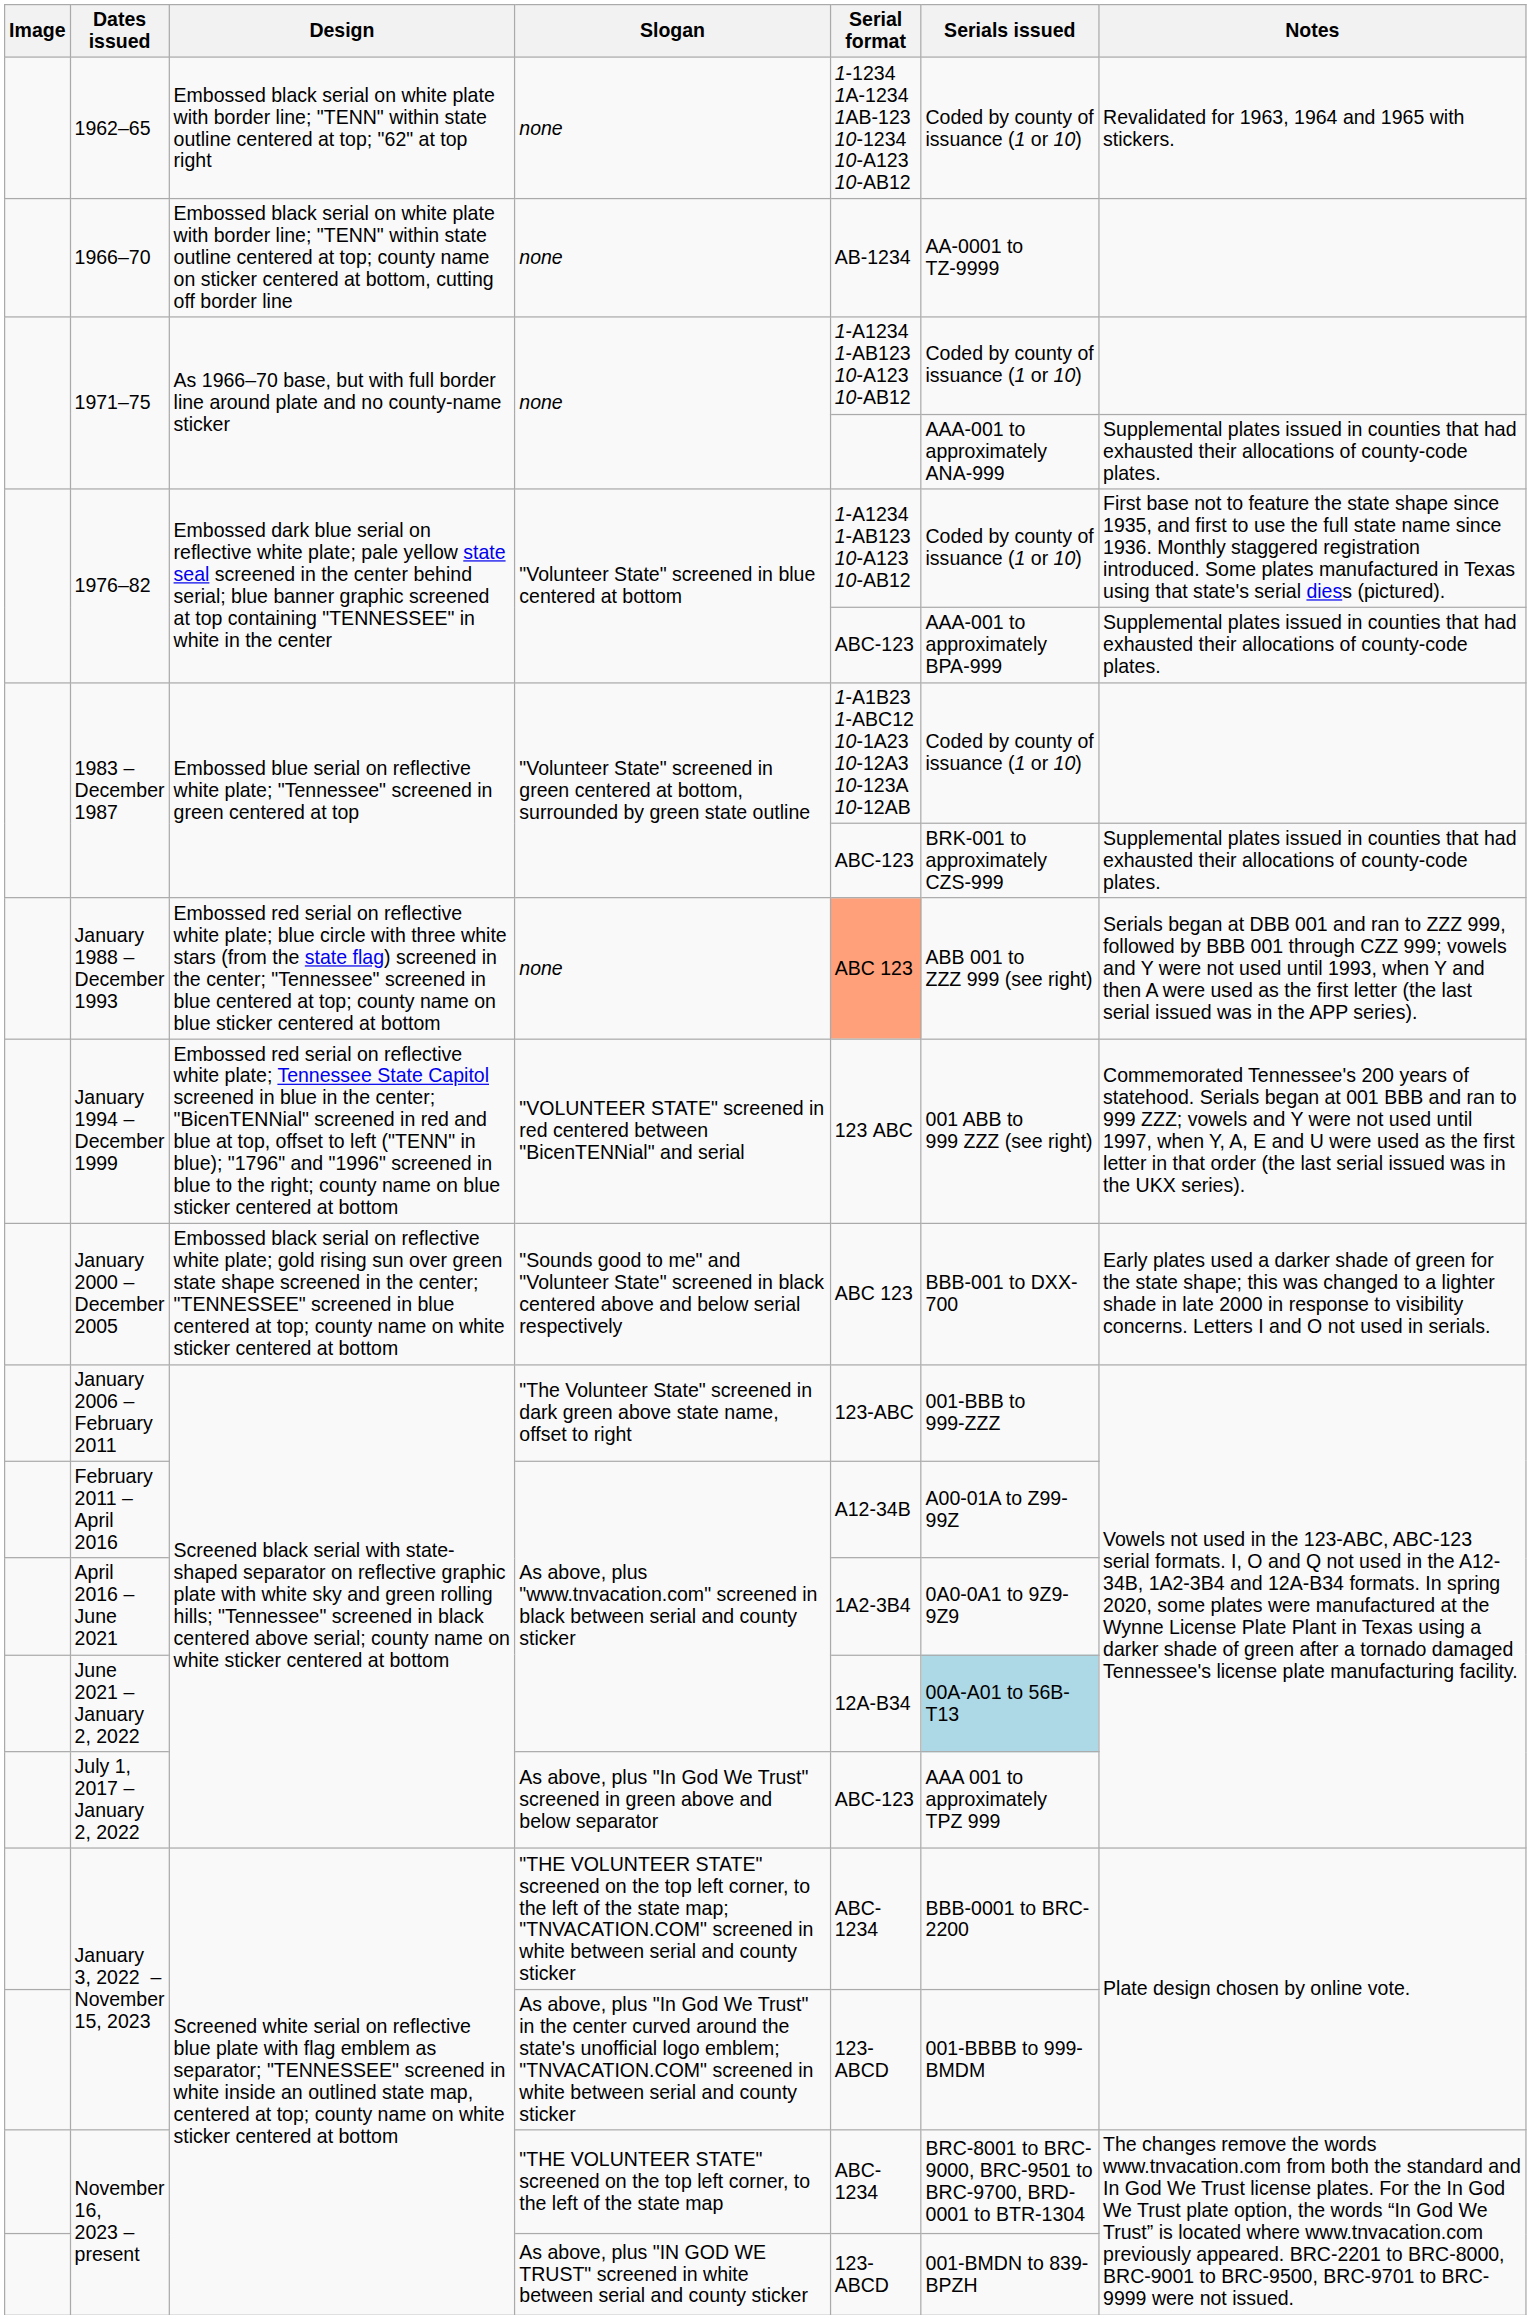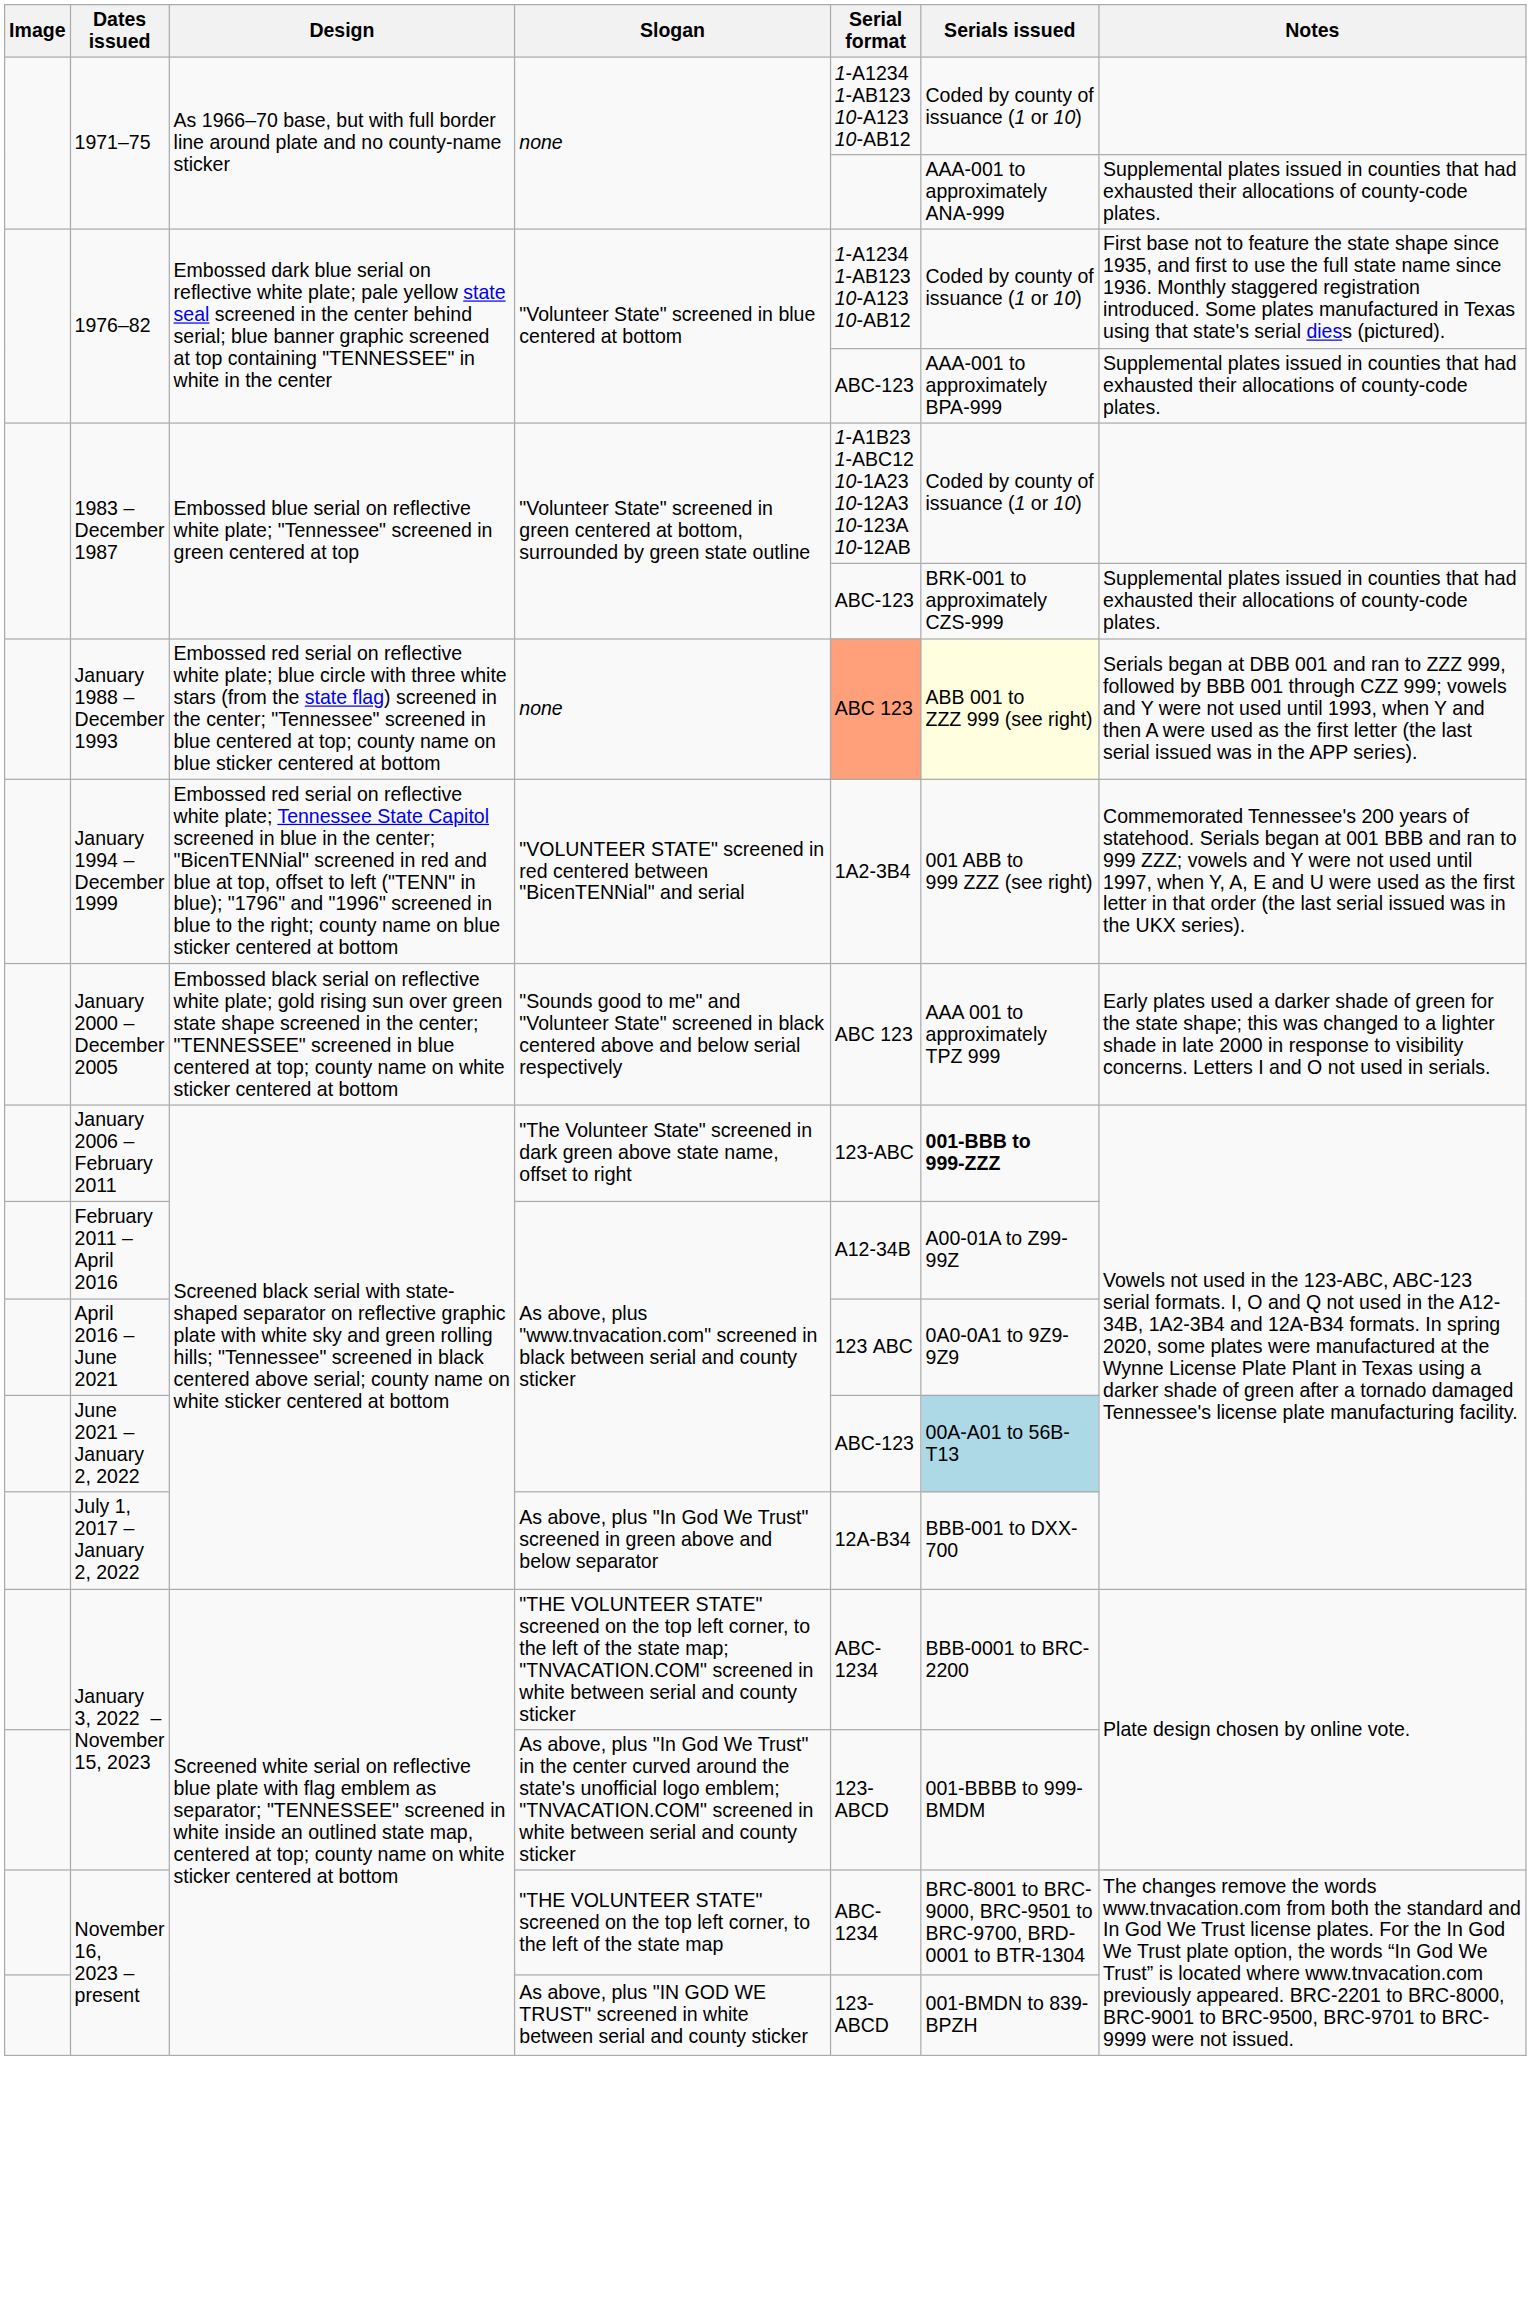 <table class="wikitable">
 <tr>
 <th>Image</th>
 <th style="width:70px;">Dates issued</th>
 <th>Design</th>
 <th>Slogan</th>
 <th>Serial format</th>
 <th>Serials issued</th>
 <th>Notes</th>
-</tr>
-<tr>
-<td></td>
-<td>1962–65</td>
-<td>Embossed black serial on white plate with border line; "TENN" within state outline centered at top; "62" at top right</td>
-<td><em>none</em></td>
-<td><em>1</em>-1234<br><em>1</em>A-1234<br><em>1</em>AB-123<br><em>10</em>-1234<br><em>10</em>-A123<br><em>10</em>-AB12</td>
-<td>Coded by county of issuance (<em>1</em> or <em>10</em>)</td>
-<td>Revalidated for 1963, 1964 and 1965 with stickers.</td>
-</tr>
-<tr>
-<td></td>
-<td>1966–70</td>
-<td>Embossed black serial on white plate with border line; "TENN" within state outline centered at top; county name on sticker centered at bottom, cutting off border line</td>
-<td><em>none</em></td>
-<td>AB-1234</td>
-<td>AA-0001 to<br>TZ-9999</td>
-<td></td>
 </tr>
 <tr>
 <td rowspan="2"></td>
 <td rowspan="2">1971–75</td>
 <td rowspan="2">As 1966–70 base, but with full border line around plate and no county-name sticker</td>
 <td rowspan="2"><em>none</em></td>
 <td><em>1</em>-A1234<br><em>1</em>-AB123<br><em>10</em>-A123<br><em>10</em>-AB12</td>
 <td>Coded by county of issuance (<em>1</em> or <em>10</em>)</td>
 <td></td>
 </tr>
 <tr>
 <td></td>
 <td>AAA-001 to approximately ANA-999</td>
 <td>Supplemental plates issued in counties that had exhausted their allocations of county-code plates.</td>
 </tr>
 <tr>
 <td rowspan="2"><br></td>
 <td rowspan="2">1976–82</td>
 <td rowspan="2">Embossed dark blue serial on reflective white plate; pale yellow <a href='#'>state seal</a> screened in the center behind serial; blue banner graphic screened at top containing "TENNESSEE" in white in the center</td>
 <td rowspan="2">"Volunteer State" screened in blue centered at bottom</td>
 <td><em>1</em>-A1234<br><em>1</em>-AB123<br><em>10</em>-A123<br><em>10</em>-AB12</td>
 <td>Coded by county of issuance (<em>1</em> or <em>10</em>)</td>
 <td>First base not to feature the state shape since 1935, and first to use the full state name since 1936. Monthly staggered registration introduced. Some plates manufactured in Texas using that state's serial <a href='#'>dies</a>s (pictured).</td>
 </tr>
 <tr>
 <td>ABC-123</td>
 <td>AAA-001 to approximately BPA-999</td>
 <td>Supplemental plates issued in counties that had exhausted their allocations of county-code plates.</td>
 </tr>
 <tr>
 <td rowspan="2"></td>
 <td rowspan="2">1983 – December 1987</td>
 <td rowspan="2">Embossed blue serial on reflective white plate; "Tennessee" screened in green centered at top</td>
 <td rowspan="2">"Volunteer State" screened in green centered at bottom, surrounded by green state outline</td>
 <td><em>1</em>-A1B23<br><em>1</em>-ABC12<br><em>10</em>-1A23<br><em>10</em>-12A3<br><em>10</em>-123A<br><em>10</em>-12AB</td>
 <td>Coded by county of issuance (<em>1</em> or <em>10</em>)</td>
 <td></td>
 </tr>
 <tr>
 <td>ABC-123</td>
 <td>BRK-001 to approximately CZS-999</td>
 <td>Supplemental plates issued in counties that had exhausted their allocations of county-code plates.</td>
 </tr>
 <tr>
 <td></td>
 <td>January 1988 – December 1993</td>
 <td>Embossed red serial on reflective white plate; blue circle with three white stars (from the <a href='#'>state flag</a>) screened in the center; "Tennessee" screened in blue centered at top; county name on blue sticker centered at bottom</td>
 <td><em>none</em></td>
 <td style="background: lightsalmon;">ABC 123</td>
-<td>ABB 001 to ZZZ 999 (see right)</td>
+<td style="background: lightyellow;">ABB 001 to ZZZ 999 (see right)</td>
 <td>Serials began at DBB 001 and ran to ZZZ 999, followed by BBB 001 through CZZ 999; vowels and Y were not used until 1993, when Y and then A were used as the first letter (the last serial issued was in the APP series).</td>
 </tr>
 <tr>
 <td></td>
 <td>January 1994 – December 1999</td>
 <td>Embossed red serial on reflective white plate; <a href='#'>Tennessee State Capitol</a> screened in blue in the center; "BicenTENNial" screened in red and blue at top, offset to left ("TENN" in blue); "1796" and "1996" screened in blue to the right; county name on blue sticker centered at bottom</td>
 <td>"VOLUNTEER STATE" screened in red centered between "BicenTENNial" and serial</td>
-<td>123 ABC</td>
+<td>1A2-3B4</td>
 <td>001 ABB to 999 ZZZ (see right)</td>
 <td>Commemorated Tennessee's 200 years of statehood. Serials began at 001 BBB and ran to 999 ZZZ; vowels and Y were not used until 1997, when Y, A, E and U were used as the first letter in that order (the last serial issued was in the UKX series).</td>
 </tr>
 <tr>
 <td></td>
 <td>January 2000 – December 2005</td>
 <td>Embossed black serial on reflective white plate; gold rising sun over green state shape screened in the center; "TENNESSEE" screened in blue centered at top; county name on white sticker centered at bottom</td>
 <td>"Sounds good to me" and "Volunteer State" screened in black centered above and below serial respectively</td>
 <td>ABC 123</td>
-<td>BBB-001 to DXX-700</td>
+<td>AAA 001 to approximately TPZ 999</td>
 <td>Early plates used a darker shade of green for the state shape; this was changed to a lighter shade in late 2000 in response to visibility concerns. Letters I and O not used in serials.</td>
 </tr>
 <tr>
 <td></td>
 <td>January 2006 – February 2011</td>
 <td rowspan="5">Screened black serial with state-shaped separator on reflective graphic plate with white sky and green rolling hills; "Tennessee" screened in black centered above serial; county name on white sticker centered at bottom</td>
 <td>"The Volunteer State" screened in dark green above state name, offset to right</td>
 <td>123-ABC</td>
-<td>001-BBB to<br>999-ZZZ</td>
+<td><strong>001-BBB to<br>999-ZZZ</strong></td>
 <td rowspan="5">Vowels not used in the 123-ABC, ABC-123 serial formats. I, O and Q not used in the A12-34B, 1A2-3B4 and 12A-B34 formats. In spring 2020, some plates were manufactured at the Wynne License Plate Plant in Texas using a darker shade of green after a tornado damaged Tennessee's license plate manufacturing facility.</td>
 </tr>
 <tr>
 <td><br></td>
 <td>February 2011 – April<br>2016</td>
 <td rowspan="3">As above, plus "www.tnvacation.com" screened in black between serial and county sticker</td>
 <td>A12-34B</td>
 <td>A00-01A to Z99-99Z</td>
 </tr>
 <tr>
 <td></td>
 <td>April 2016 – June<br>2021</td>
-<td>1A2-3B4</td>
+<td>123 ABC</td>
 <td>0A0-0A1 to 9Z9-9Z9</td>
 </tr>
 <tr>
 <td></td>
 <td>June 2021 – January 2, 2022</td>
-<td>12A-B34</td>
+<td>ABC-123</td>
 <td style="background: lightblue;">00A-A01 to 56B-T13</td>
 </tr>
 <tr>
 <td></td>
 <td>July 1, 2017 – January 2, 2022</td>
 <td>As above, plus "In God We Trust" screened in green above and below separator</td>
-<td>ABC-123</td>
-<td>AAA 001 to approximately TPZ 999</td>
+<td>12A-B34</td>
+<td>BBB-001 to DXX-700</td>
 </tr>
 <tr>
 <td></td>
 <td rowspan="2">January 3, 2022  – November 15, 2023</td>
 <td rowspan="4">Screened white serial on reflective blue plate with flag emblem as separator; "TENNESSEE" screened in white inside an outlined state map, centered at top; county name on white sticker centered at bottom</td>
 <td>"THE VOLUNTEER STATE" screened on the top left corner, to the left of the state map; "TNVACATION.COM" screened in white between serial and county sticker</td>
 <td>ABC-1234</td>
 <td>BBB-0001 to BRC-2200</td>
 <td rowspan="2">Plate design chosen by online vote.</td>
 </tr>
 <tr>
 <td></td>
 <td>As above, plus "In God We Trust" in the center curved around the state's unofficial logo emblem; "TNVACATION.COM" screened in white between serial and county sticker</td>
 <td>123-ABCD</td>
 <td>001-BBBB to 999-BMDM</td>
 </tr>
 <tr>
 <td></td>
 <td rowspan="2">November 16, 2023 – present</td>
 <td>"THE VOLUNTEER STATE" screened on the top left corner, to the left of the state map</td>
 <td>ABC-1234</td>
 <td>BRC-8001 to BRC-9000, BRC-9501 to BRC-9700, BRD-0001 to BTR-1304 </td>
 <td rowspan="2">The changes remove the words www.tnvacation.com from both the standard and In God We Trust license plates.  For the In God We Trust plate option, the words “In God We Trust” is located where www.tnvacation.com previously appeared. BRC-2201 to BRC-8000, BRC-9001 to BRC-9500, BRC-9701 to BRC-9999 were not issued.</td>
 </tr>
 <tr>
 <td></td>
 <td>As above, plus "IN GOD WE TRUST" screened in white between serial and county sticker</td>
 <td>123- ABCD</td>
 <td>001-BMDN to 839-BPZH </td>
 </tr>
 </table>
